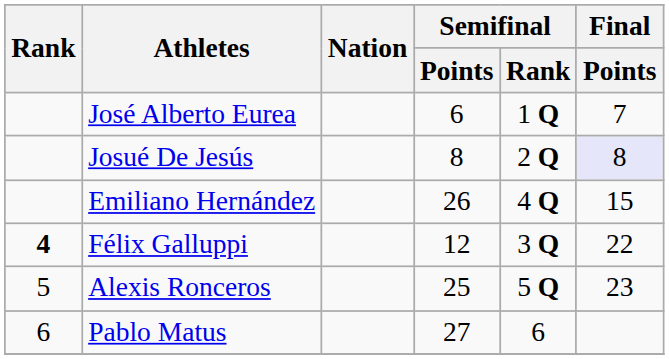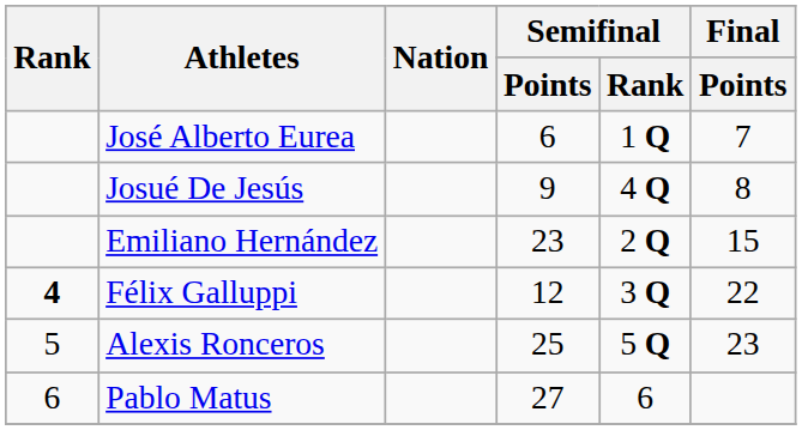 <table class="wikitable sortable" style="text-align:center;">
 <tr>
 <th rowspan="2">Rank</th>
 <th rowspan="2">Athletes</th>
 <th rowspan="2">Nation</th>
 <th colspan="2">Semifinal</th>
 <th>Final</th>
 </tr>
 <tr>
 <th>Points</th>
 <th>Rank</th>
 <th>Points</th>
 </tr>
 <tr>
 <td></td>
 <td align=left><a href='#'>José Alberto Eurea</a></td>
 <td align=left></td>
 <td>6</td>
 <td>1 <strong>Q</strong></td>
 <td>7</td>
 </tr>
 <tr>
 <td></td>
 <td align=left><a href='#'>Josué De Jesús</a></td>
 <td align=left></td>
+<td>9</td>
+<td>4 <strong>Q</strong></td>
 <td>8</td>
-<td>2 <strong>Q</strong></td>
-<td style="background: lavender;">8</td>
 </tr>
 <tr>
 <td></td>
 <td align=left><a href='#'>Emiliano Hernández</a></td>
 <td align=left></td>
-<td>26</td>
-<td>4 <strong>Q</strong></td>
+<td>23</td>
+<td>2 <strong>Q</strong></td>
 <td>15</td>
 </tr>
 <tr>
 <td><strong>4</strong></td>
 <td align=left><a href='#'>Félix Galluppi</a></td>
 <td align=left></td>
 <td>12</td>
 <td>3 <strong>Q</strong></td>
 <td>22</td>
 </tr>
 <tr>
 <td>5</td>
 <td align=left><a href='#'>Alexis Ronceros</a></td>
 <td align=left></td>
 <td>25</td>
 <td>5 <strong>Q</strong></td>
 <td>23</td>
 </tr>
 <tr>
 <td>6</td>
 <td align=left><a href='#'>Pablo Matus</a></td>
 <td align=left></td>
 <td>27</td>
 <td>6</td>
 <td></td>
 </tr>
 <tr>
 </tr>
 </table>
